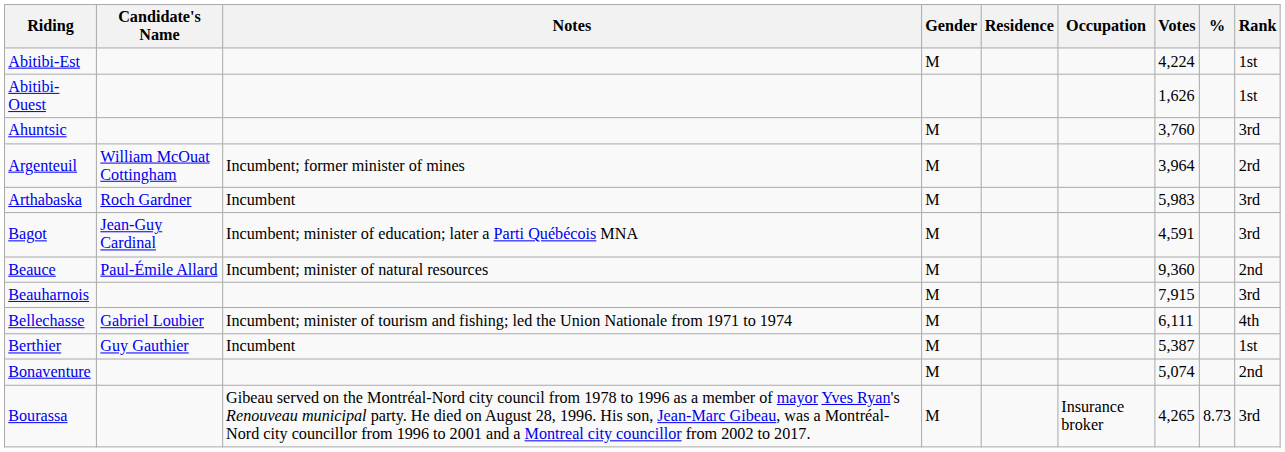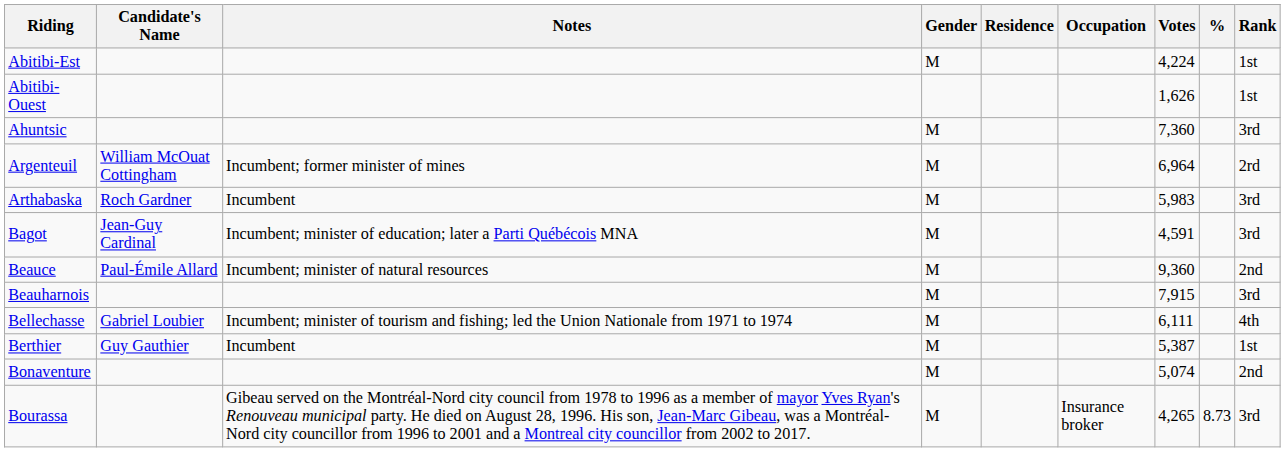 <table class="wikitable sortable" width="100%">
 <tr>
 <th>Riding</th>
 <th>Candidate's Name</th>
 <th>Notes</th>
 <th>Gender</th>
 <th>Residence</th>
 <th>Occupation</th>
 <th>Votes</th>
 <th>%</th>
 <th>Rank</th>
 </tr>
 <tr>
 <td><a href='#'>Abitibi-Est</a></td>
 <td></td>
 <td></td>
 <td>M</td>
 <td></td>
 <td></td>
 <td>4,224</td>
 <td></td>
 <td>1st</td>
 </tr>
 <tr>
 <td><a href='#'>Abitibi-Ouest</a></td>
 <td></td>
 <td></td>
 <td></td>
 <td></td>
 <td></td>
 <td>1,626</td>
 <td></td>
 <td>1st</td>
 </tr>
 <tr>
 <td><a href='#'>Ahuntsic</a></td>
 <td></td>
 <td></td>
 <td>M</td>
 <td></td>
 <td></td>
-<td>3,760</td>
+<td>7,360</td>
 <td></td>
 <td>3rd</td>
 </tr>
 <tr>
 <td><a href='#'>Argenteuil</a></td>
 <td><a href='#'>William McOuat Cottingham</a></td>
 <td>Incumbent; former minister of mines</td>
 <td>M</td>
 <td></td>
 <td></td>
-<td>3,964</td>
+<td>6,964</td>
 <td></td>
 <td>2rd</td>
 </tr>
 <tr>
 <td><a href='#'>Arthabaska</a></td>
 <td><a href='#'>Roch Gardner</a></td>
 <td>Incumbent</td>
 <td>M</td>
 <td></td>
 <td></td>
 <td>5,983</td>
 <td></td>
 <td>3rd</td>
 </tr>
 <tr>
 <td><a href='#'>Bagot</a></td>
 <td><a href='#'>Jean-Guy Cardinal</a></td>
 <td>Incumbent; minister of education; later a <a href='#'>Parti Québécois</a> MNA</td>
 <td>M</td>
 <td></td>
 <td></td>
 <td>4,591</td>
 <td></td>
 <td>3rd</td>
 </tr>
 <tr>
 <td><a href='#'>Beauce</a></td>
 <td><a href='#'>Paul-Émile Allard</a></td>
 <td>Incumbent; minister of natural resources</td>
 <td>M</td>
 <td></td>
 <td></td>
 <td>9,360</td>
 <td></td>
 <td>2nd</td>
 </tr>
 <tr>
 <td><a href='#'>Beauharnois</a></td>
 <td></td>
 <td></td>
 <td>M</td>
 <td></td>
 <td></td>
 <td>7,915</td>
 <td></td>
 <td>3rd</td>
 </tr>
 <tr>
 <td><a href='#'>Bellechasse</a></td>
 <td><a href='#'>Gabriel Loubier</a></td>
 <td>Incumbent; minister of tourism and fishing; led the Union Nationale from 1971 to 1974</td>
 <td>M</td>
 <td></td>
 <td></td>
 <td>6,111</td>
 <td></td>
 <td>4th</td>
 </tr>
 <tr>
 <td><a href='#'>Berthier</a></td>
 <td><a href='#'>Guy Gauthier</a></td>
 <td>Incumbent</td>
 <td>M</td>
 <td></td>
 <td></td>
 <td>5,387</td>
 <td></td>
 <td>1st</td>
 </tr>
 <tr>
 <td><a href='#'>Bonaventure</a></td>
 <td></td>
 <td></td>
 <td>M</td>
 <td></td>
 <td></td>
 <td>5,074</td>
 <td></td>
 <td>2nd</td>
 </tr>
 <tr>
 <td><a href='#'>Bourassa</a></td>
 <td></td>
 <td>Gibeau served on the Montréal-Nord city council from 1978 to 1996 as a member of <a href='#'>mayor</a> <a href='#'>Yves Ryan</a>'s <em>Renouveau municipal</em> party. He died on August 28, 1996. His son, <a href='#'>Jean-Marc Gibeau</a>, was a Montréal-Nord city councillor from 1996 to 2001 and a <a href='#'>Montreal city councillor</a> from 2002 to 2017.</td>
 <td>M</td>
 <td></td>
 <td>Insurance broker</td>
 <td>4,265</td>
 <td>8.73</td>
 <td>3rd</td>
 </tr>
 </table>
